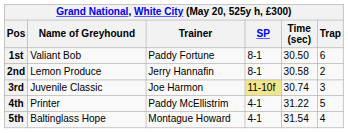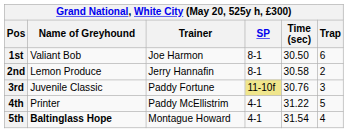 <table class="wikitable">
 <tr>
 <th colspan="6"><a href='#'>Grand National</a>, <a href='#'>White City</a> (May 20, 525y h, £300)</th>
 </tr>
 <tr>
 <th width=30>Pos</th>
 <th width=180>Name of Greyhound</th>
 <th width=150>Trainer</th>
 <th width=50><a href='#'>SP</a></th>
 <th width=50>Time (sec)</th>
 <th width=30>Trap</th>
 </tr>
 <tr>
 <th>1st</th>
 <td>Valiant Bob</td>
-<td>Paddy Fortune</td>
+<td>Joe Harmon</td>
 <td>8-1</td>
 <td>30.50</td>
 <td>6</td>
 </tr>
 <tr>
 <th>2nd</th>
 <td>Lemon Produce</td>
 <td>Jerry Hannafin</td>
 <td>8-1</td>
 <td>30.58</td>
 <td>2</td>
 </tr>
 <tr>
 <th>3rd</th>
 <td>Juvenile Classic</td>
-<td>Joe Harmon</td>
+<td>Paddy Fortune</td>
 <td style="background: khaki;">11-10f</td>
-<td>30.74</td>
+<td>30.76</td>
 <td>3</td>
 </tr>
 <tr>
 <th>4th</th>
 <td>Printer</td>
 <td>Paddy McEllistrim</td>
 <td>4-1</td>
 <td>31.22</td>
 <td>5</td>
 </tr>
 <tr>
 <th>5th</th>
-<td>Baltinglass Hope</td>
+<td><strong>Baltinglass Hope</strong></td>
 <td>Montague Howard</td>
 <td>4-1</td>
 <td>31.54</td>
 <td>4</td>
 </tr>
 </table>
